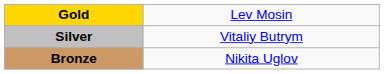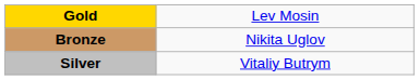 <table class="wikitable" style="text-align:center; " width="35%">
 <tr>
 <td bgcolor="gold"><strong>Gold</strong></td>
 <td><a href='#'>Lev Mosin</a><br>  <small><em></em></small></td>
 </tr>
 <tr>
+<td bgcolor="CC9966"><strong>Bronze</strong></td>
+<td><a href='#'>Nikita Uglov</a><br>  <small><em></em></small></td>
+</tr>
+<tr>
 <td bgcolor="silver"><strong>Silver</strong></td>
 <td><a href='#'>Vitaliy Butrym</a><br>  <small><em></em></small></td>
 </tr>
-<tr>
-<td bgcolor="CC9966"><strong>Bronze</strong></td>
-<td><a href='#'>Nikita Uglov</a><br>  <small><em></em></small></td>
-</tr>
 </table>
